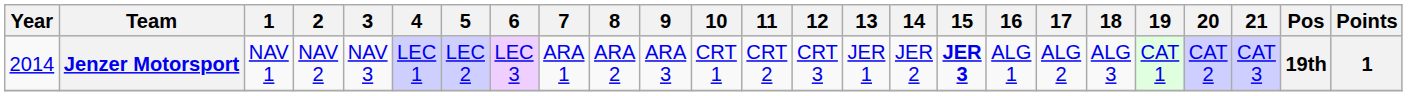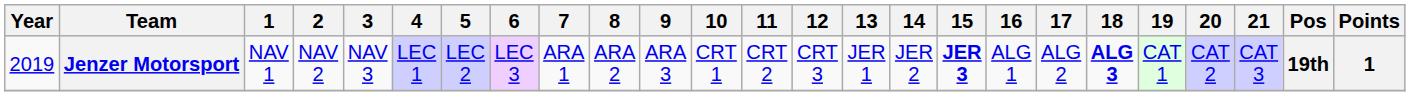 <table class="wikitable" style="text-align:center; font-size:85%">
 <tr>
 <th>Year</th>
 <th>Team</th>
 <th>1</th>
 <th>2</th>
 <th>3</th>
 <th>4</th>
 <th>5</th>
 <th>6</th>
 <th>7</th>
 <th>8</th>
 <th>9</th>
 <th>10</th>
 <th>11</th>
 <th>12</th>
 <th>13</th>
 <th>14</th>
 <th>15</th>
 <th>16</th>
 <th>17</th>
 <th>18</th>
 <th>19</th>
 <th>20</th>
 <th>21</th>
 <th>Pos</th>
 <th>Points</th>
 </tr>
 <tr>
-<td><a href='#'>2014</a></td>
+<td><a href='#'>2019</a></td>
 <th nowrap><a href='#'>Jenzer Motorsport</a></th>
 <td><a href='#'>NAV<br>1</a></td>
 <td><a href='#'>NAV<br>2</a></td>
 <td><a href='#'>NAV<br>3</a></td>
 <td style="background:#CFCFFF"><a href='#'>LEC<br>1</a><br></td>
 <td style="background:#CFCFFF"><a href='#'>LEC<br>2</a><br></td>
 <td style="background:#EFCFFF"><a href='#'>LEC<br>3</a><br></td>
 <td><a href='#'>ARA<br>1</a></td>
 <td><a href='#'>ARA<br>2</a></td>
 <td><a href='#'>ARA<br>3</a></td>
 <td><a href='#'>CRT<br>1</a></td>
 <td><a href='#'>CRT<br>2</a></td>
 <td><a href='#'>CRT<br>3</a></td>
 <td><a href='#'>JER<br>1</a></td>
 <td><a href='#'>JER<br>2</a></td>
 <td><strong><a href='#'>JER<br>3</a></strong></td>
 <td><a href='#'>ALG<br>1</a></td>
 <td><a href='#'>ALG<br>2</a></td>
-<td><a href='#'>ALG<br>3</a></td>
+<td><strong><a href='#'>ALG<br>3</a></strong></td>
 <td style="background:#DFFFDF"><a href='#'>CAT<br>1</a><br></td>
 <td style="background:#CFCFFF"><a href='#'>CAT<br>2</a><br></td>
 <td style="background:#CFCFFF"><a href='#'>CAT<br>3</a><br></td>
 <th>19th</th>
 <th>1</th>
 </tr>
 <tr>
 </tr>
 </table>
